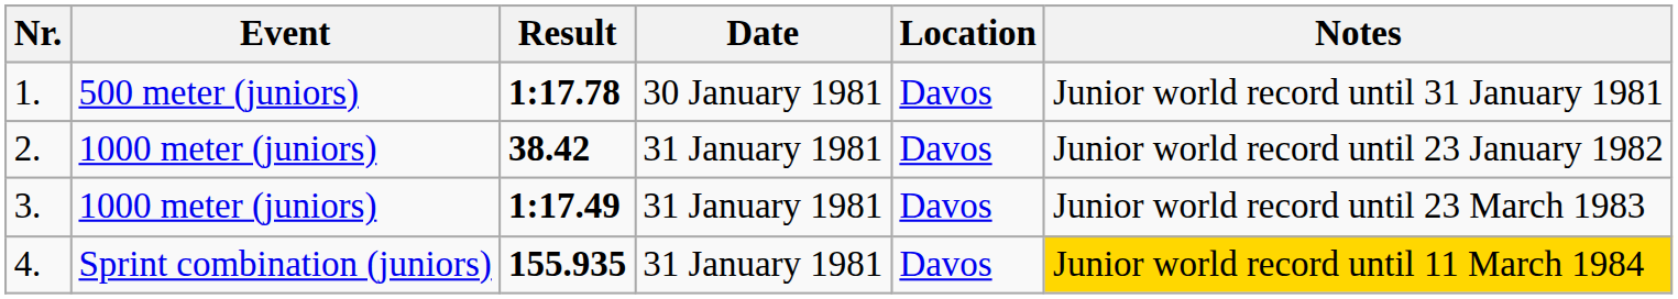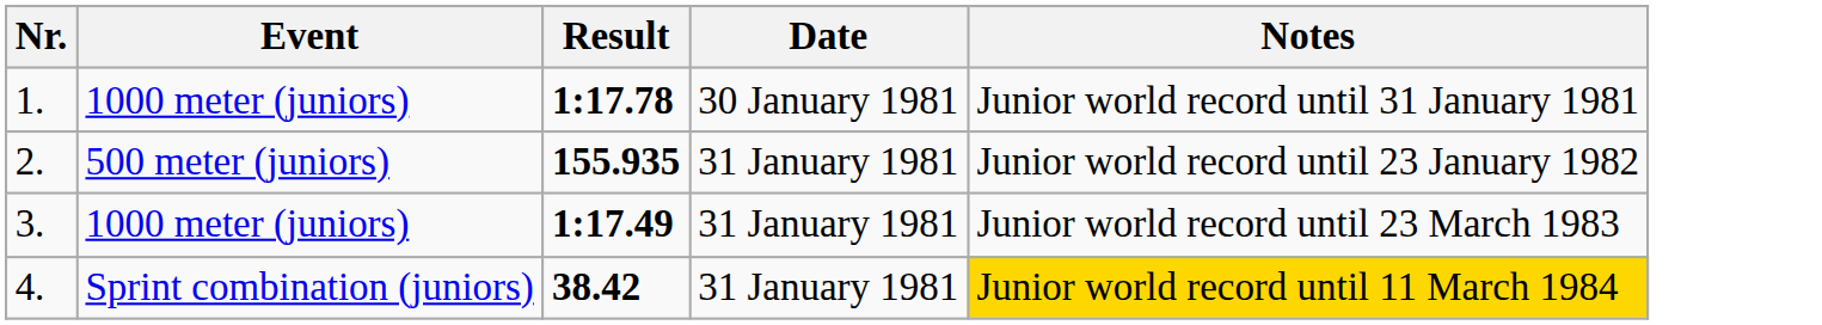 <table class="wikitable">
 <tr align="left">
 <th>Nr.</th>
 <th>Event</th>
 <th>Result</th>
 <th>Date</th>
-<th>Location</th>
 <th>Notes</th>
 </tr>
 <tr>
 <td>1.</td>
-<td><a href='#'>500 meter (juniors)</a></td>
+<td><a href='#'>1000 meter (juniors)</a></td>
 <td><strong>1:17.78</strong></td>
 <td>30 January 1981</td>
-<td><a href='#'>Davos</a></td>
 <td>Junior world record until 31 January 1981</td>
 </tr>
 <tr>
 <td>2.</td>
-<td><a href='#'>1000 meter (juniors)</a></td>
-<td><strong>38.42</strong></td>
+<td><a href='#'>500 meter (juniors)</a></td>
+<td><strong>155.935</strong></td>
 <td>31 January 1981</td>
-<td><a href='#'>Davos</a></td>
 <td>Junior world record until 23 January 1982</td>
 </tr>
 <tr>
 <td>3.</td>
 <td><a href='#'>1000 meter (juniors)</a></td>
 <td><strong>1:17.49</strong></td>
 <td>31 January 1981</td>
-<td><a href='#'>Davos</a></td>
 <td>Junior world record until 23 March 1983</td>
 </tr>
 <tr>
 <td>4.</td>
 <td><a href='#'>Sprint combination (juniors)</a></td>
-<td><strong>155.935</strong></td>
+<td><strong>38.42</strong></td>
 <td>31 January 1981</td>
-<td><a href='#'>Davos</a></td>
 <td style="background: gold;">Junior world record until 11 March 1984</td>
 </tr>
 </table>
